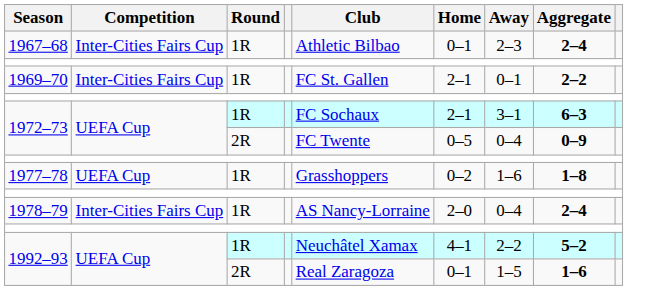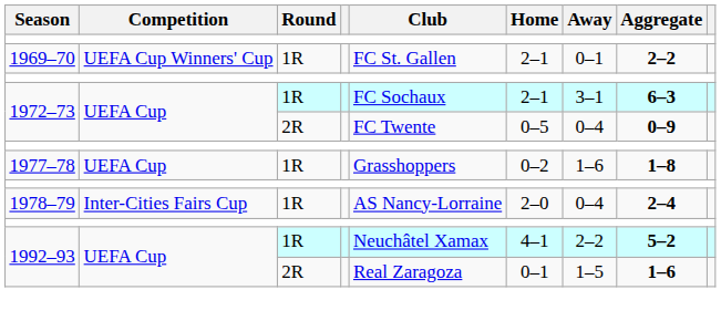 <table class="wikitable">
 <tr>
 <th>Season</th>
 <th>Competition</th>
 <th>Round</th>
 <th></th>
 <th>Club</th>
 <th>Home</th>
 <th>Away</th>
 <th>Aggregate</th>
 <th></th>
 </tr>
 <tr>
-<td><a href='#'>1967–68</a></td>
-<td><a href='#'>Inter-Cities Fairs Cup</a></td>
-<td>1R</td>
-<td></td>
-<td><a href='#'>Athletic Bilbao</a></td>
-<td style="text-align:center;">0–1</td>
-<td style="text-align:center;">2–3</td>
-<td style="text-align:center;"><strong>2–4</strong></td>
-<td style="text-align:center;"></td>
-</tr>
-<tr>
 <td colspan=9; style="text-align:center; background:white;"></td>
 </tr>
 <tr>
 <td><a href='#'>1969–70</a></td>
-<td><a href='#'>Inter-Cities Fairs Cup</a></td>
+<td><a href='#'>UEFA Cup Winners' Cup</a></td>
 <td>1R</td>
 <td></td>
 <td><a href='#'>FC St. Gallen</a></td>
 <td style="text-align:center;">2–1</td>
 <td style="text-align:center;">0–1</td>
 <td style="text-align:center;"><strong>2–2</strong></td>
 <td style="text-align:center;"></td>
 </tr>
 <tr>
 <td colspan=9; style="text-align:center; background:white;"></td>
 </tr>
 <tr>
 <td rowspan=2><a href='#'>1972–73</a></td>
 <td rowspan=2><a href='#'>UEFA Cup</a></td>
 <td style="background:#cff;">1R</td>
 <td style="background:#cff;"></td>
 <td style="background:#cff;"><a href='#'>FC Sochaux</a></td>
 <td style="background:#cff; text-align:center;">2–1</td>
 <td style="background:#cff; text-align:center;">3–1</td>
 <td style="background:#cff; text-align:center;"><strong>6–3</strong></td>
 <td style="background:#cff; text-align:center;"></td>
 </tr>
 <tr>
 <td>2R</td>
 <td></td>
 <td><a href='#'>FC Twente</a></td>
 <td style="text-align:center;">0–5</td>
 <td style="text-align:center;">0–4</td>
 <td style="text-align:center;"><strong>0–9</strong></td>
 <td style="text-align:center;"></td>
 </tr>
 <tr>
 <td colspan=9; style="text-align:center; background:white;"></td>
 </tr>
 <tr>
 <td><a href='#'>1977–78</a></td>
 <td><a href='#'>UEFA Cup</a></td>
 <td>1R</td>
 <td></td>
 <td><a href='#'>Grasshoppers</a></td>
 <td style="text-align:center;">0–2</td>
 <td style="text-align:center;">1–6</td>
 <td style="text-align:center;"><strong>1–8</strong></td>
 <td style="text-align:center;"></td>
 </tr>
 <tr>
 <td colspan=9; style="text-align:center; background:white;"></td>
 </tr>
 <tr>
 <td><a href='#'>1978–79</a></td>
 <td><a href='#'>Inter-Cities Fairs Cup</a></td>
 <td>1R</td>
 <td></td>
 <td><a href='#'>AS Nancy-Lorraine</a></td>
 <td style="text-align:center;">2–0</td>
 <td style="text-align:center;">0–4</td>
 <td style="text-align:center;"><strong>2–4</strong></td>
 <td style="text-align:center;"></td>
 </tr>
 <tr>
 <td colspan=9; style="text-align:center; background:white;"></td>
 </tr>
 <tr>
 <td rowspan=2><a href='#'>1992–93</a></td>
 <td rowspan=2><a href='#'>UEFA Cup</a></td>
 <td style="background:#cff;">1R</td>
 <td style="background:#cff;"></td>
 <td style="background:#cff;"><a href='#'>Neuchâtel Xamax</a></td>
 <td style="background:#cff; text-align:center;">4–1</td>
 <td style="background:#cff; text-align:center;">2–2</td>
 <td style="background:#cff; text-align:center;"><strong>5–2</strong></td>
 <td style="background:#cff; text-align:center;"></td>
 </tr>
 <tr>
 <td>2R</td>
 <td></td>
 <td><a href='#'>Real Zaragoza</a></td>
 <td style="text-align:center;">0–1</td>
 <td style="text-align:center;">1–5</td>
 <td style="text-align:center;"><strong>1–6</strong></td>
 <td style="text-align:center;"></td>
 </tr>
 </table>
